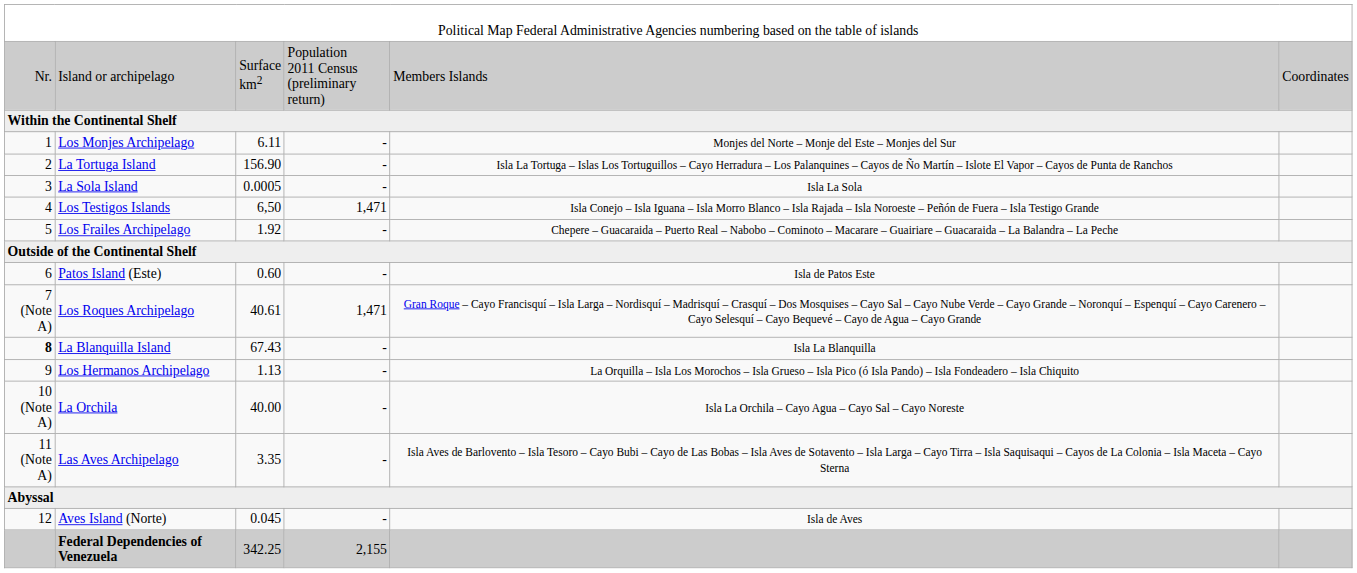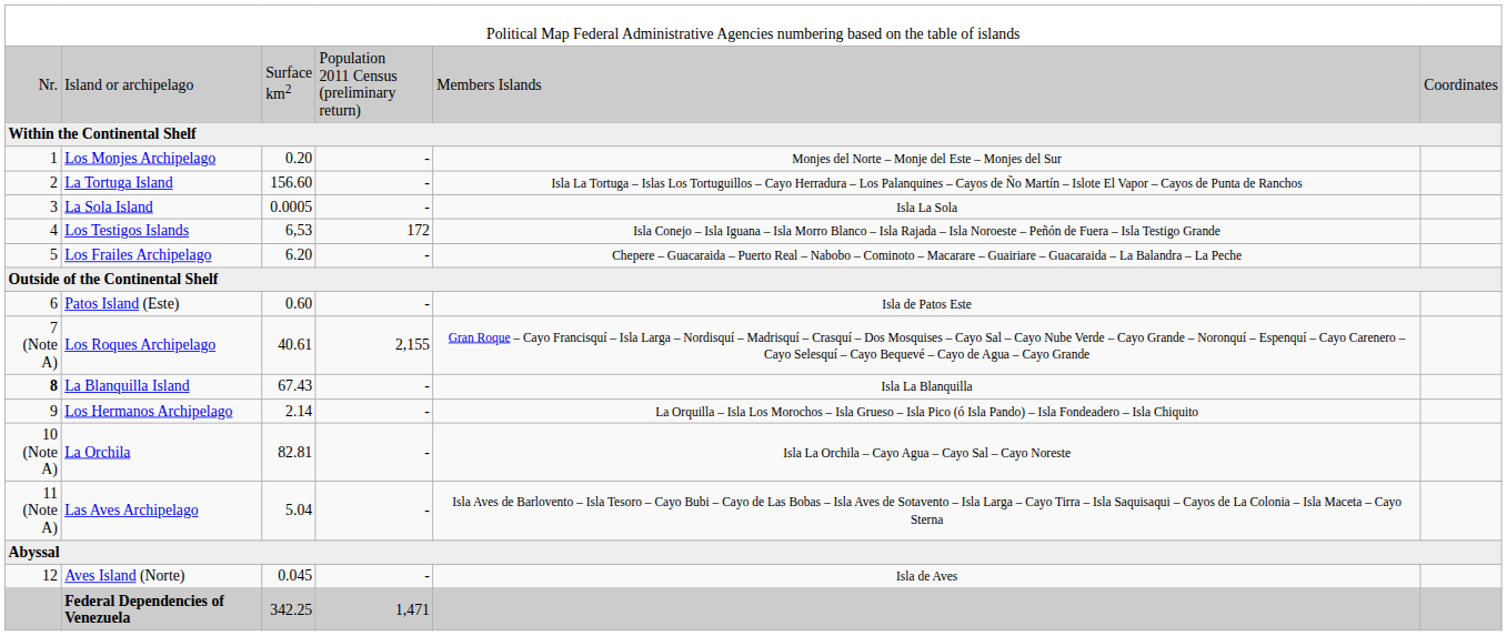 <table class="wikitable">
 <tr style="background: #ffffff;">
 <td colspan="6" align="center"><br> Political Map Federal Administrative Agencies numbering based on the table of islands</td>
 </tr>
 <tr>
 <td style="background: #CCCccc;" align="right">Nr.</td>
 <td style="background: #CCCccc;">Island or archipelago</td>
 <td style="background: #CCCccc;">Surface<br>km<sup>2</sup></td>
 <td style="background: #CCCccc;">Population<br>2011 Census<br>(preliminary return)</td>
 <td style="background: #CCCccc;">Members Islands</td>
 <td style="background: #CCCccc;">Coordinates</td>
 </tr>
 <tr>
 <td style="background: #eeeeee;" colspan="6" align="left"><strong>Within the Continental Shelf</strong></td>
 </tr>
 <tr>
 <td align="right">1</td>
 <td><a href='#'>Los Monjes Archipelago</a></td>
-<td align="right">6.11</td>
+<td align="right">0.20</td>
 <td align="right">-</td>
 <td align="center"><small>Monjes del Norte – Monje del Este – Monjes del Sur </small></td>
 <td></td>
 </tr>
 <tr>
 <td align="right">2</td>
 <td><a href='#'>La Tortuga Island</a></td>
-<td align="right">156.90</td>
+<td align="right">156.60</td>
 <td align="right">-</td>
 <td align="center"><small>Isla La Tortuga – Islas Los Tortuguillos – Cayo Herradura – Los Palanquines – Cayos de Ño Martín – Islote El Vapor – Cayos de Punta de Ranchos</small></td>
 <td></td>
 </tr>
 <tr>
 <td align="right">3</td>
 <td><a href='#'>La Sola Island</a></td>
 <td align="right">0.0005</td>
 <td align="right">-</td>
 <td align="center"><small>Isla La Sola</small></td>
 <td></td>
 </tr>
 <tr>
 <td align="right">4</td>
 <td><a href='#'>Los Testigos Islands</a></td>
-<td align="right">6,50</td>
-<td align="right">1,471</td>
+<td align="right">6,53</td>
+<td align="right">172</td>
 <td align="center"><small>Isla Conejo – Isla Iguana – Isla Morro Blanco – Isla Rajada – Isla Noroeste – Peñón de Fuera – Isla Testigo Grande</small></td>
 <td></td>
 </tr>
 <tr>
 <td align="right">5</td>
 <td><a href='#'>Los Frailes Archipelago</a></td>
-<td align="right">1.92</td>
+<td align="right">6.20</td>
 <td align="right">-</td>
 <td align="center"><small>Chepere – Guacaraida – Puerto Real – Nabobo – Cominoto – Macarare – Guairiare – Guacaraida – La Balandra – La Peche</small></td>
 <td></td>
 </tr>
 <tr>
 <td style="background: #eeeeee;" colspan="6" align="left"><strong>Outside of the Continental Shelf</strong></td>
 </tr>
 <tr>
 <td align="right">6</td>
 <td><a href='#'>Patos Island</a> (Este)</td>
 <td align="right">0.60</td>
 <td align="right">-</td>
 <td align="center"><small>Isla de Patos Este</small></td>
 <td></td>
 </tr>
 <tr>
 <td align="right">7 <br>(Note A)</td>
 <td><a href='#'>Los Roques Archipelago</a></td>
 <td align="right">40.61</td>
-<td align="right">1,471</td>
+<td align="right">2,155</td>
 <td align="center"><small><a href='#'>Gran Roque</a> – Cayo Francisquí – Isla Larga – Nordisquí – Madrisquí – Crasquí – Dos Mosquises – Cayo Sal – Cayo Nube Verde – Cayo Grande – Noronquí – Espenquí – Cayo Carenero – Cayo Selesquí – Cayo Bequevé – Cayo de Agua – Cayo Grande </small></td>
 <td></td>
 </tr>
 <tr>
 <td align="right"><strong>8</strong></td>
 <td><a href='#'>La Blanquilla Island</a></td>
 <td align="right">67.43</td>
 <td align="right">-</td>
 <td align="center"><small>Isla La Blanquilla</small></td>
 <td></td>
 </tr>
 <tr>
 <td align="right">9</td>
 <td><a href='#'>Los Hermanos Archipelago</a></td>
-<td align="right">1.13</td>
+<td align="right">2.14</td>
 <td align="right">-</td>
 <td align="center"><small>La Orquilla – Isla Los Morochos – Isla Grueso – Isla Pico (ó Isla Pando) – Isla Fondeadero – Isla Chiquito</small></td>
 <td></td>
 </tr>
 <tr>
 <td align="right">10 <br>(Note A)</td>
 <td><a href='#'>La Orchila</a></td>
-<td align="right">40.00</td>
+<td align="right">82.81</td>
 <td align="right">-</td>
 <td align="center"><small>Isla La Orchila – Cayo Agua – Cayo Sal – Cayo Noreste</small></td>
 <td></td>
 </tr>
 <tr>
 <td align="right">11 <br>(Note A)</td>
 <td><a href='#'>Las Aves Archipelago</a></td>
-<td align="right">3.35</td>
+<td align="right">5.04</td>
 <td align="right">-</td>
 <td align="center"><small>Isla Aves de Barlovento – Isla Tesoro – Cayo Bubi – Cayo de Las Bobas – Isla Aves de Sotavento – Isla Larga – Cayo Tirra – Isla Saquisaqui – Cayos de La Colonia – Isla Maceta – Cayo Sterna</small></td>
 <td></td>
 </tr>
 <tr>
 <td style="background: #eeeeee;" colspan="6" align="left"><strong>Abyssal </strong></td>
 </tr>
 <tr>
 <td align="right">12</td>
 <td><a href='#'>Aves Island</a> (Norte)</td>
 <td align="right">0.045</td>
 <td align="right">-</td>
 <td align="center"><small>Isla de Aves</small></td>
 <td></td>
 </tr>
 <tr style="background: #cccccc;">
 <td align="right"> </td>
 <td><strong>Federal Dependencies of Venezuela</strong></td>
 <td align="right">342.25</td>
-<td align="right">2,155</td>
+<td align="right">1,471</td>
 <td> </td>
 <td> </td>
 </tr>
 </table>
